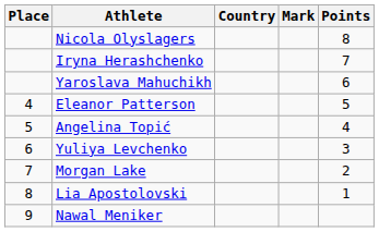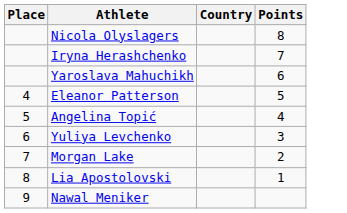 <table class="wikitable">
 <tr>
 <th>Place</th>
 <th>Athlete</th>
 <th>Country</th>
-<th>Mark</th>
 <th>Points</th>
 </tr>
 <tr>
 <td align=center></td>
 <td><a href='#'>Nicola Olyslagers</a></td>
-<td></td>
 <td></td>
 <td align=center>8</td>
 </tr>
 <tr>
 <td align=center></td>
 <td><a href='#'>Iryna Herashchenko</a></td>
 <td></td>
-<td></td>
 <td align=center>7</td>
 </tr>
 <tr>
 <td align=center></td>
 <td><a href='#'>Yaroslava Mahuchikh</a></td>
-<td></td>
 <td></td>
 <td align=center>6</td>
 </tr>
 <tr>
 <td align=center>4</td>
 <td><a href='#'>Eleanor Patterson</a></td>
 <td></td>
-<td></td>
 <td align=center>5</td>
 </tr>
 <tr>
 <td align=center>5</td>
 <td><a href='#'>Angelina Topić</a></td>
-<td></td>
 <td></td>
 <td align=center>4</td>
 </tr>
 <tr>
 <td align=center>6</td>
 <td><a href='#'>Yuliya Levchenko</a></td>
 <td></td>
-<td></td>
 <td align=center>3</td>
 </tr>
 <tr>
 <td align=center>7</td>
 <td><a href='#'>Morgan Lake</a></td>
-<td></td>
 <td></td>
 <td align=center>2</td>
 </tr>
 <tr>
 <td align=center>8</td>
 <td><a href='#'>Lia Apostolovski</a></td>
 <td></td>
-<td></td>
 <td align=center>1</td>
 </tr>
 <tr>
 <td align=center>9</td>
 <td><a href='#'>Nawal Meniker</a></td>
 <td></td>
-<td></td>
 <td align=center></td>
 </tr>
 </table>
